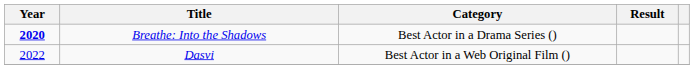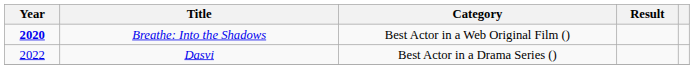 <table class= "wikitable" style="text-align:center;">
 <tr>
 <th style="width:5%;">Year</th>
 <th style="width:25%;">Title</th>
 <th style="width:25%;">Category</th>
 <th style="width:5%;">Result</th>
 <th style="width:1%;" class="unsortable"></th>
 </tr>
 <tr>
 <td><strong><a href='#'>2020</a></strong></td>
 <td><em><a href='#'>Breathe: Into the Shadows</a></em></td>
-<td>Best Actor in a Drama Series ()</td>
+<td>Best Actor in a Web Original Film ()</td>
 <td></td>
 <td></td>
 </tr>
 <tr>
 <td><a href='#'>2022</a></td>
 <td><em><a href='#'>Dasvi</a></em></td>
-<td>Best Actor in a Web Original Film ()</td>
+<td>Best Actor in a Drama Series ()</td>
 <td></td>
 <td></td>
 </tr>
 <tr>
 </tr>
 </table>
